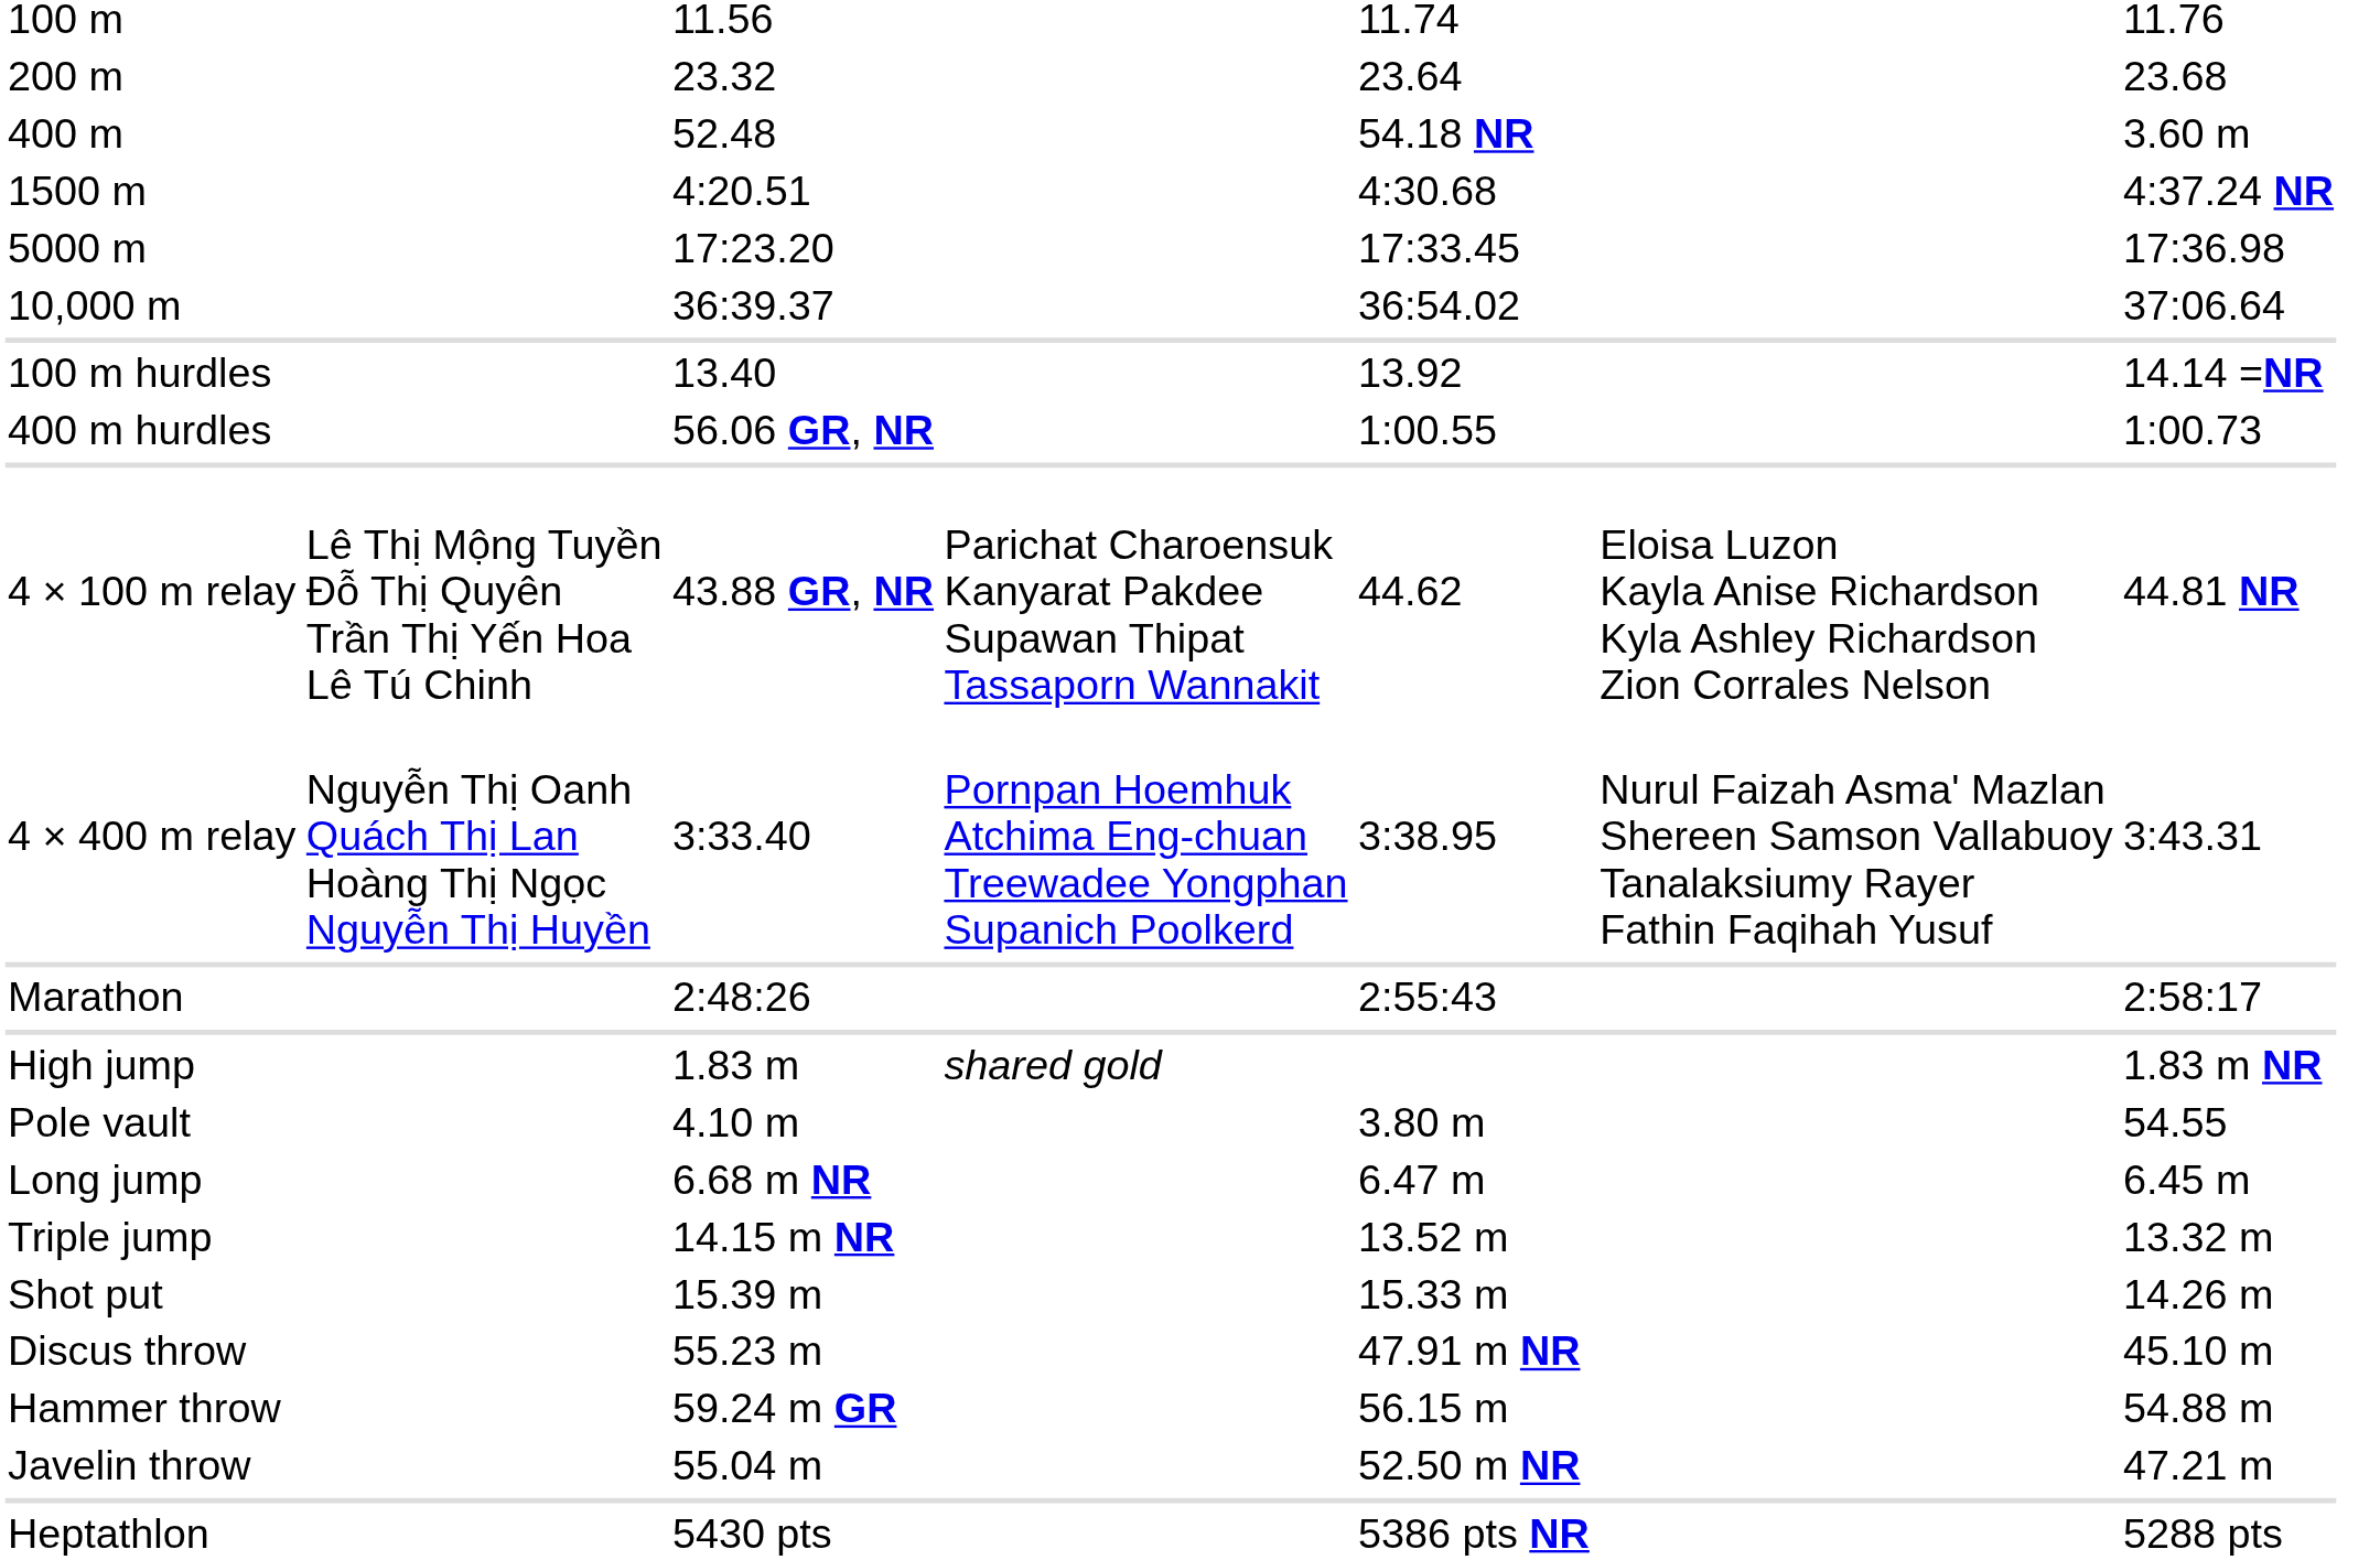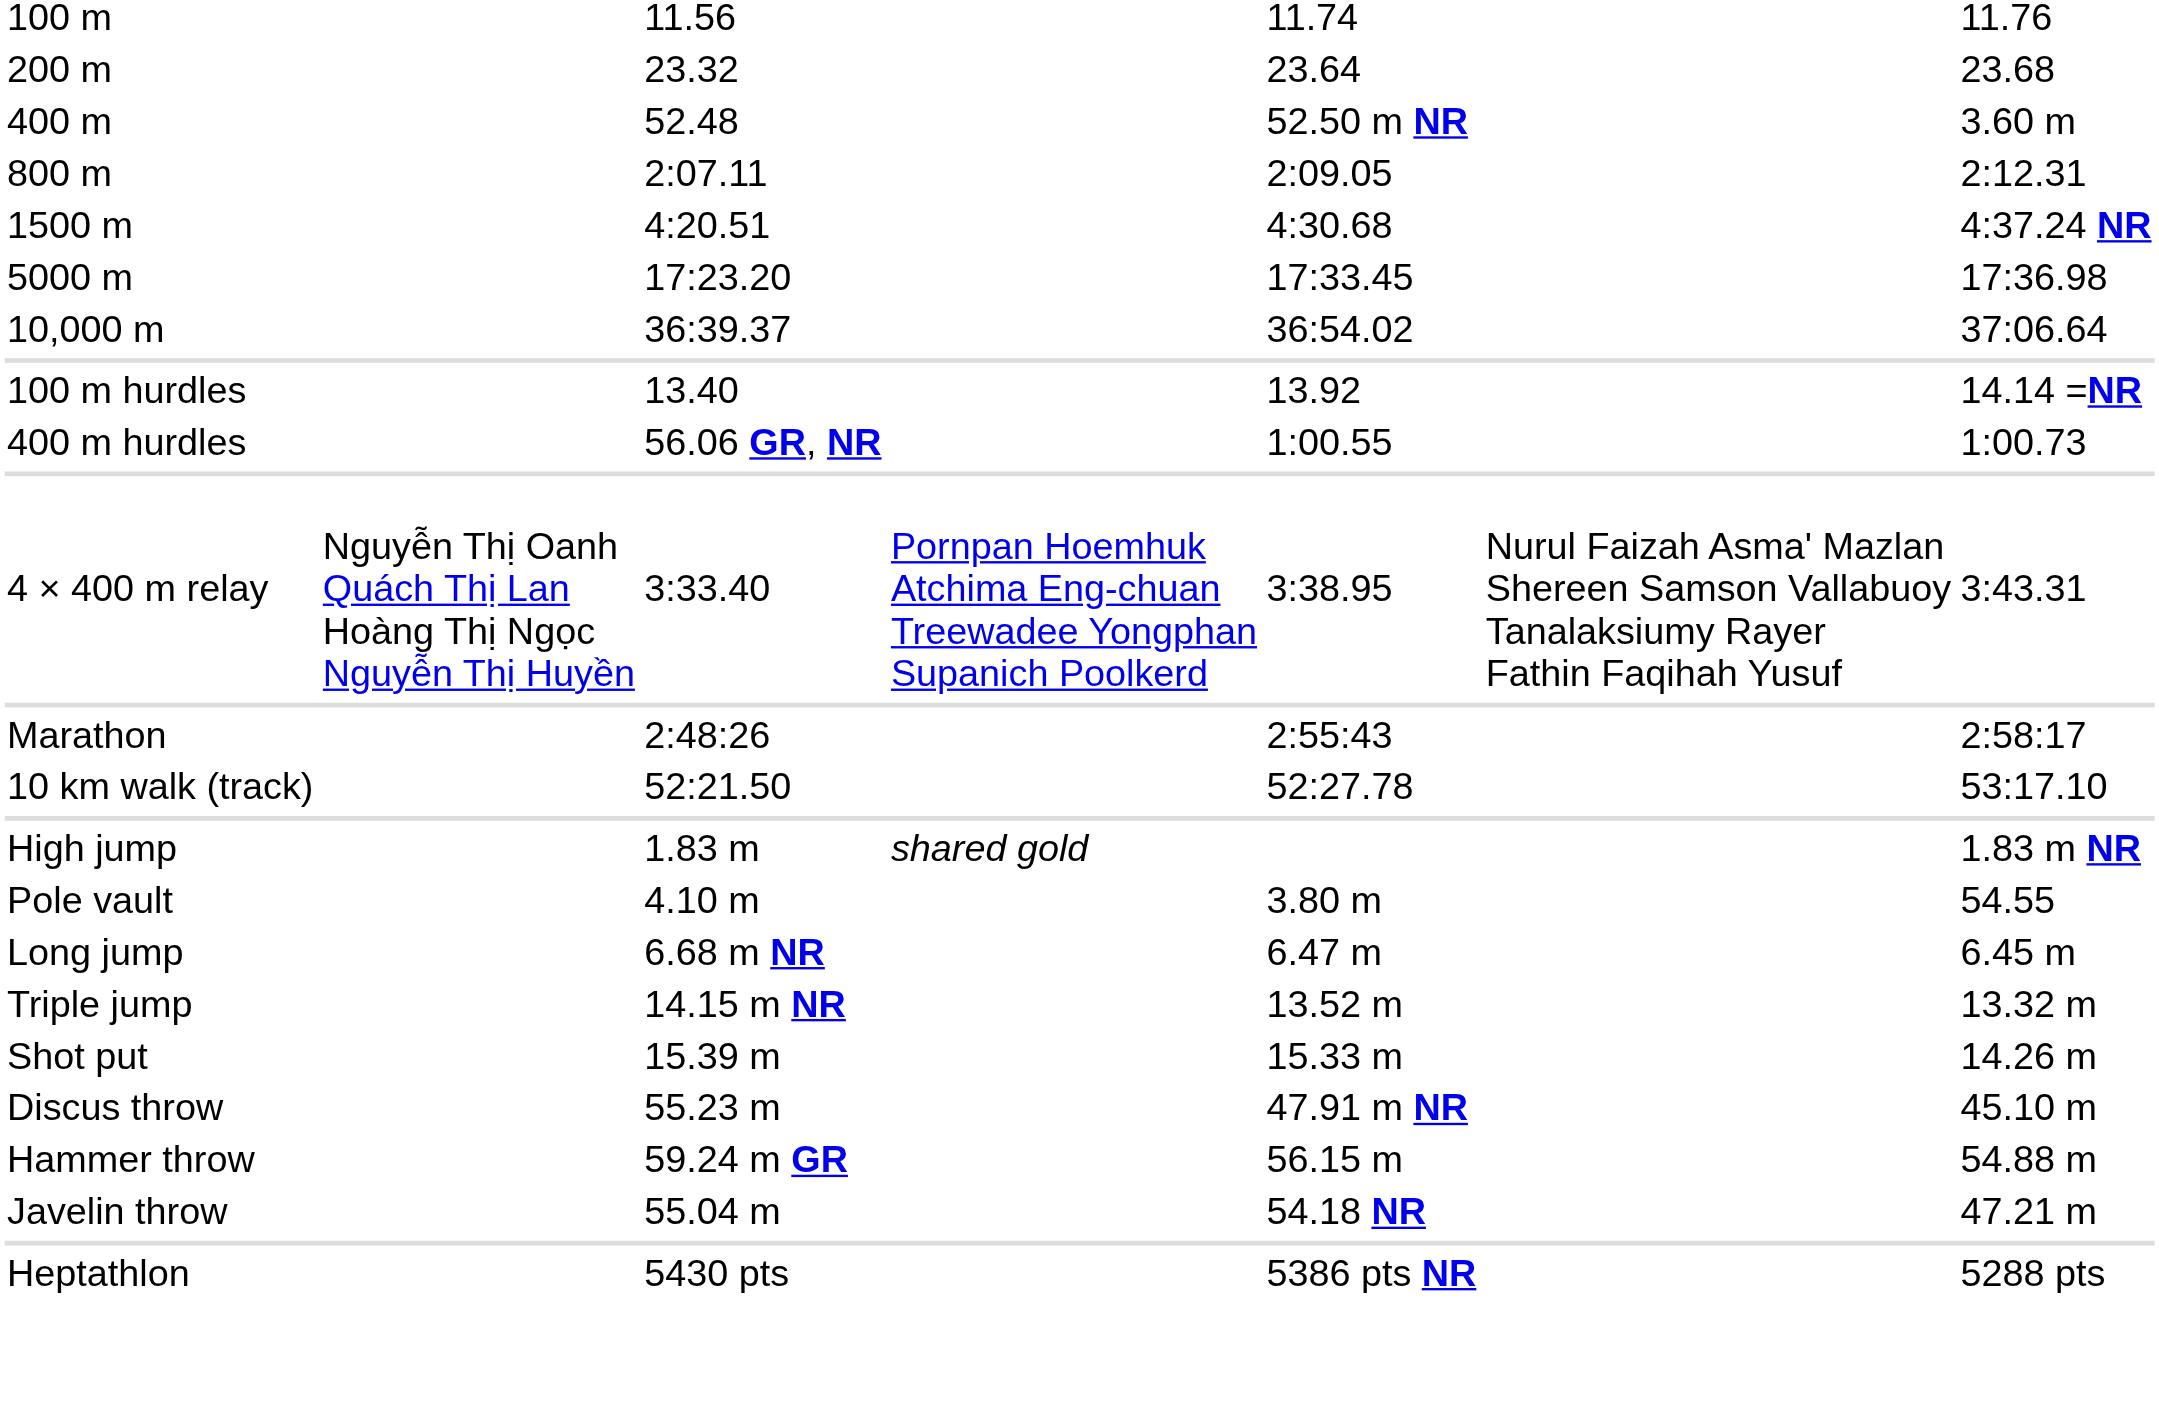 <table>
 <tr>
 <td>100 m<br></td>
 <td></td>
 <td>11.56</td>
 <td></td>
 <td>11.74</td>
 <td></td>
 <td>11.76</td>
 </tr>
 <tr>
 <td>200 m<br></td>
 <td></td>
 <td>23.32</td>
 <td></td>
 <td>23.64</td>
 <td></td>
 <td>23.68</td>
 </tr>
 <tr>
 <td>400 m<br></td>
 <td></td>
 <td>52.48</td>
 <td></td>
-<td>54.18 <strong><a href='#'>NR</a></strong></td>
+<td>52.50 m <strong><a href='#'>NR</a></strong></td>
 <td></td>
 <td>3.60 m</td>
+</tr>
+<tr>
+<td>800 m<br></td>
+<td></td>
+<td>2:07.11</td>
+<td></td>
+<td>2:09.05</td>
+<td></td>
+<td>2:12.31</td>
 </tr>
 <tr>
 <td>1500 m<br></td>
 <td></td>
 <td>4:20.51</td>
 <td></td>
 <td>4:30.68</td>
 <td></td>
 <td>4:37.24 <strong><a href='#'>NR</a></strong></td>
 </tr>
 <tr>
 <td>5000 m<br></td>
 <td></td>
 <td>17:23.20</td>
 <td></td>
 <td>17:33.45</td>
 <td></td>
 <td>17:36.98</td>
 </tr>
 <tr>
 <td>10,000 m<br></td>
 <td></td>
 <td>36:39.37</td>
 <td></td>
 <td>36:54.02</td>
 <td></td>
 <td>37:06.64</td>
 </tr>
 <tr style="background-color:#dddddd;">
 <td colspan="7"></td>
 </tr>
 <tr>
 <td>100 m hurdles<br></td>
 <td></td>
 <td>13.40</td>
 <td></td>
 <td>13.92</td>
 <td></td>
 <td>14.14 =<strong><a href='#'>NR</a></strong></td>
 </tr>
 <tr>
 <td>400 m hurdles<br></td>
 <td></td>
 <td>56.06 <strong><a href='#'>GR</a></strong>, <strong><a href='#'>NR</a></strong></td>
 <td></td>
 <td>1:00.55</td>
 <td></td>
 <td>1:00.73</td>
 </tr>
 <tr style="background-color:#dddddd;">
 <td colspan="7"></td>
 </tr>
 <tr>
-<td>4 × 100 m relay<br> </td>
-<td><br>Lê Thị Mộng Tuyền<br> Đỗ Thị Quyên <br> Trần Thị Yến Hoa<br>  Lê Tú Chinh</td>
-<td>43.88 <strong><a href='#'>GR</a></strong>, <strong><a href='#'>NR</a></strong></td>
-<td><br>Parichat Charoensuk<br>Kanyarat Pakdee<br>Supawan Thipat<br><a href='#'>Tassaporn Wannakit</a></td>
-<td>44.62</td>
-<td><br>Eloisa Luzon<br>Kayla Anise Richardson<br>Kyla Ashley Richardson<br>Zion Corrales Nelson</td>
-<td>44.81 <strong><a href='#'>NR</a></strong></td>
-</tr>
-<tr>
 <td>4 × 400 m relay<br> </td>
 <td><br>Nguyễn Thị Oanh<br><a href='#'>Quách Thị Lan</a><br>Hoàng Thị Ngọc<br><a href='#'>Nguyễn Thị Huyền</a></td>
 <td>3:33.40</td>
 <td><br><a href='#'>Pornpan Hoemhuk</a><br><a href='#'>Atchima Eng-chuan</a><br><a href='#'>Treewadee Yongphan</a><br><a href='#'>Supanich Poolkerd</a></td>
 <td>3:38.95</td>
 <td><br>Nurul Faizah Asma' Mazlan<br>Shereen Samson Vallabuoy<br>Tanalaksiumy Rayer<br>Fathin Faqihah Yusuf</td>
 <td>3:43.31</td>
 </tr>
 <tr style="background-color:#dddddd;">
 <td colspan="7"></td>
 </tr>
 <tr>
 <td>Marathon<br></td>
 <td></td>
 <td>2:48:26</td>
 <td></td>
 <td>2:55:43</td>
 <td></td>
 <td>2:58:17</td>
+</tr>
+<tr>
+<td>10 km walk (track)<br></td>
+<td></td>
+<td>52:21.50</td>
+<td></td>
+<td>52:27.78</td>
+<td></td>
+<td>53:17.10</td>
 </tr>
 <tr style="background-color:#dddddd;">
 <td colspan="7"></td>
 </tr>
 <tr>
 <td rowspan=2>High jump<br></td>
 <td></td>
 <td rowspan=2>1.83 m</td>
 <td rowspan=2><em>shared gold</em></td>
 <td rowspan=2></td>
 <td rowspan=2></td>
 <td rowspan=2>1.83 m <strong><a href='#'>NR</a></strong></td>
 </tr>
 <tr>
 <td></td>
 </tr>
 <tr>
 <td>Pole vault<br></td>
 <td></td>
 <td>4.10 m</td>
 <td></td>
 <td>3.80 m</td>
 <td></td>
 <td>54.55</td>
 </tr>
 <tr>
 <td>Long jump<br></td>
 <td></td>
 <td>6.68 m <strong><a href='#'>NR</a></strong></td>
 <td></td>
 <td>6.47 m</td>
 <td></td>
 <td>6.45 m</td>
 </tr>
 <tr>
 <td>Triple jump<br></td>
 <td></td>
 <td>14.15 m <strong><a href='#'>NR</a></strong></td>
 <td></td>
 <td>13.52 m</td>
 <td></td>
 <td>13.32 m</td>
 </tr>
 <tr>
 <td>Shot put<br></td>
 <td></td>
 <td>15.39 m</td>
 <td></td>
 <td>15.33 m</td>
 <td></td>
 <td>14.26 m</td>
 </tr>
 <tr>
 <td>Discus throw<br></td>
 <td></td>
 <td>55.23 m</td>
 <td></td>
 <td>47.91 m <strong><a href='#'>NR</a></strong></td>
 <td></td>
 <td>45.10 m</td>
 </tr>
 <tr>
 <td>Hammer throw<br></td>
 <td></td>
 <td>59.24 m <strong><a href='#'>GR</a></strong></td>
 <td></td>
 <td>56.15 m</td>
 <td></td>
 <td>54.88 m</td>
 </tr>
 <tr>
 <td>Javelin throw<br></td>
 <td></td>
 <td>55.04 m</td>
 <td></td>
-<td>52.50 m <strong><a href='#'>NR</a></strong></td>
+<td>54.18 <strong><a href='#'>NR</a></strong></td>
 <td></td>
 <td>47.21 m</td>
 </tr>
 <tr style="background-color:#dddddd;">
 <td colspan="7"></td>
 </tr>
 <tr>
 <td>Heptathlon<br></td>
 <td></td>
 <td>5430 pts</td>
 <td></td>
 <td>5386 pts <strong><a href='#'>NR</a></strong></td>
 <td></td>
 <td>5288 pts</td>
 </tr>
 </table>
